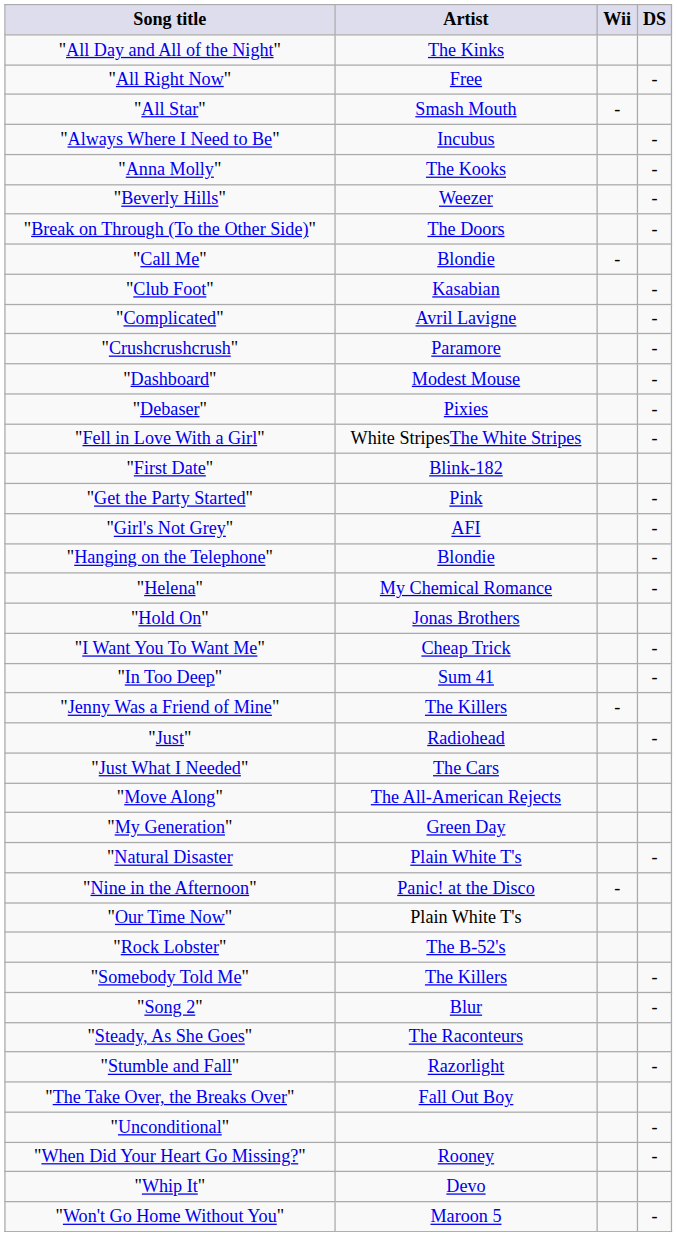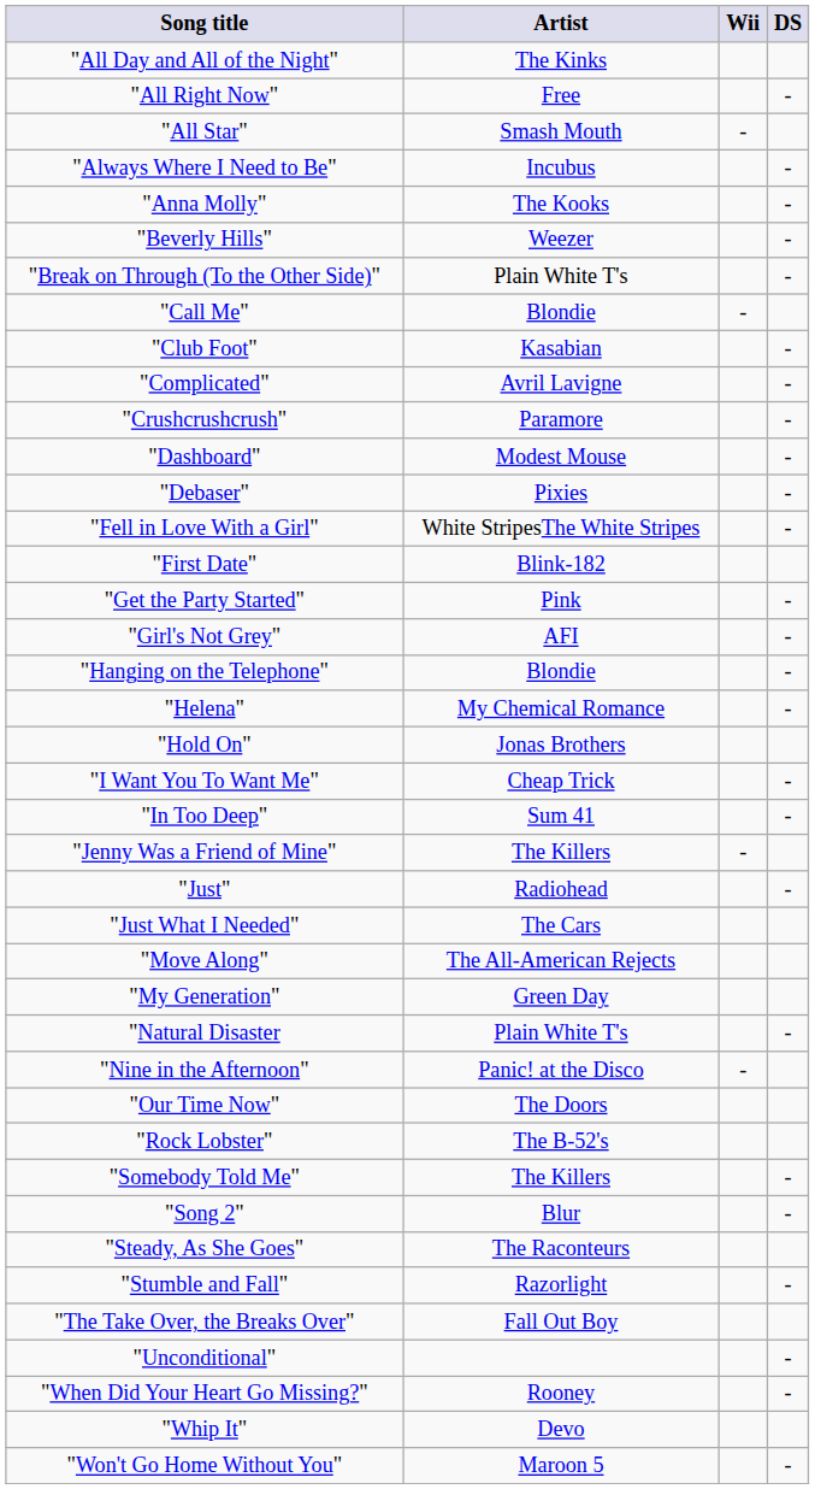 <table class="wikitable sortable" style="font-size:90%; text-align:center; width:60%; margin: 5px;">
 <tr>
 <th style="background:#ddddee;">Song title</th>
 <th style="background:#ddddee;">Artist</th>
 <th style="background:#ddddee;">Wii</th>
 <th style="background:#ddddee;">DS</th>
 </tr>
 <tr>
 <td>"<a href='#'>All Day and All of the Night</a>"</td>
 <td><a href='#'>The Kinks</a></td>
 <td></td>
 <td></td>
 </tr>
 <tr>
 <td>"<a href='#'>All Right Now</a>"</td>
 <td><a href='#'>Free</a></td>
 <td></td>
 <td>-</td>
 </tr>
 <tr>
 <td>"<a href='#'>All Star</a>"</td>
 <td><a href='#'>Smash Mouth</a></td>
 <td>-</td>
 <td></td>
 </tr>
 <tr>
 <td>"<a href='#'>Always Where I Need to Be</a>"</td>
 <td><a href='#'>Incubus</a></td>
 <td></td>
 <td>-</td>
 </tr>
 <tr>
 <td>"<a href='#'>Anna Molly</a>"</td>
 <td><a href='#'>The Kooks</a></td>
 <td></td>
 <td>-</td>
 </tr>
 <tr>
 <td>"<a href='#'>Beverly Hills</a>"</td>
 <td><a href='#'>Weezer</a></td>
 <td></td>
 <td>-</td>
 </tr>
 <tr>
 <td>"<a href='#'>Break on Through (To the Other Side)</a>"</td>
-<td><a href='#'>The Doors</a></td>
+<td>Plain White T's</td>
 <td></td>
 <td>-</td>
 </tr>
 <tr>
 <td>"<a href='#'>Call Me</a>"</td>
 <td><a href='#'>Blondie</a></td>
 <td>-</td>
 <td></td>
 </tr>
 <tr>
 <td>"<a href='#'>Club Foot</a>"</td>
 <td><a href='#'>Kasabian</a></td>
 <td></td>
 <td>-</td>
 </tr>
 <tr>
 <td>"<a href='#'>Complicated</a>"</td>
 <td><a href='#'>Avril Lavigne</a></td>
 <td></td>
 <td>-</td>
 </tr>
 <tr>
 <td>"<a href='#'>Crushcrushcrush</a>"</td>
 <td><a href='#'>Paramore</a></td>
 <td></td>
 <td>-</td>
 </tr>
 <tr>
 <td>"<a href='#'>Dashboard</a>"</td>
 <td><a href='#'>Modest Mouse</a></td>
 <td></td>
 <td>-</td>
 </tr>
 <tr>
 <td>"<a href='#'>Debaser</a>"</td>
 <td><a href='#'>Pixies</a></td>
 <td></td>
 <td>-</td>
 </tr>
 <tr>
 <td>"<a href='#'>Fell in Love With a Girl</a>"</td>
 <td><span>White Stripes</span><a href='#'>The White Stripes</a></td>
 <td></td>
 <td>-</td>
 </tr>
 <tr>
 <td>"<a href='#'>First Date</a>"</td>
 <td><a href='#'>Blink-182</a></td>
 <td></td>
 <td></td>
 </tr>
 <tr>
 <td>"<a href='#'>Get the Party Started</a>"</td>
 <td><a href='#'>Pink</a></td>
 <td></td>
 <td>-</td>
 </tr>
 <tr>
 <td>"<a href='#'>Girl's Not Grey</a>"</td>
 <td><a href='#'>AFI</a></td>
 <td></td>
 <td>-</td>
 </tr>
 <tr>
 <td>"<a href='#'>Hanging on the Telephone</a>"</td>
 <td><a href='#'>Blondie</a></td>
 <td></td>
 <td>-</td>
 </tr>
 <tr>
 <td>"<a href='#'>Helena</a>"</td>
 <td><a href='#'>My Chemical Romance</a></td>
 <td></td>
 <td>-</td>
 </tr>
 <tr>
 <td>"<a href='#'>Hold On</a>"</td>
 <td><a href='#'>Jonas Brothers</a></td>
 <td></td>
 <td></td>
 </tr>
 <tr>
 <td>"<a href='#'>I Want You To Want Me</a>"</td>
 <td><a href='#'>Cheap Trick</a></td>
 <td></td>
 <td>-</td>
 </tr>
 <tr>
 <td>"<a href='#'>In Too Deep</a>"</td>
 <td><a href='#'>Sum 41</a></td>
 <td></td>
 <td>-</td>
 </tr>
 <tr>
 <td>"<a href='#'>Jenny Was a Friend of Mine</a>"</td>
 <td><a href='#'>The Killers</a></td>
 <td>-</td>
 <td></td>
 </tr>
 <tr>
 <td>"<a href='#'>Just</a>"</td>
 <td><a href='#'>Radiohead</a></td>
 <td></td>
 <td>-</td>
 </tr>
 <tr>
 <td>"<a href='#'>Just What I Needed</a>"</td>
 <td><a href='#'>The Cars</a></td>
 <td></td>
 <td></td>
 </tr>
 <tr>
 <td>"<a href='#'>Move Along</a>"</td>
 <td><a href='#'>The All-American Rejects</a></td>
 <td></td>
 <td></td>
 </tr>
 <tr>
 <td>"<a href='#'>My Generation</a>"</td>
 <td><a href='#'>Green Day</a></td>
 <td></td>
 <td></td>
 </tr>
 <tr>
 <td>"<a href='#'>Natural Disaster</a></td>
 <td><a href='#'>Plain White T's</a></td>
 <td></td>
 <td>-</td>
 </tr>
 <tr>
 <td>"<a href='#'>Nine in the Afternoon</a>"</td>
 <td><a href='#'>Panic! at the Disco</a></td>
 <td>-</td>
 <td></td>
 </tr>
 <tr>
 <td>"<a href='#'>Our Time Now</a>"</td>
-<td>Plain White T's</td>
+<td><a href='#'>The Doors</a></td>
 <td></td>
 <td></td>
 </tr>
 <tr>
 <td>"<a href='#'>Rock Lobster</a>"</td>
 <td><a href='#'>The B-52's</a></td>
 <td></td>
 <td></td>
 </tr>
 <tr>
 <td>"<a href='#'>Somebody Told Me</a>"</td>
 <td><a href='#'>The Killers</a></td>
 <td></td>
 <td>-</td>
 </tr>
 <tr>
 <td>"<a href='#'>Song 2</a>"</td>
 <td><a href='#'>Blur</a></td>
 <td></td>
 <td>-</td>
 </tr>
 <tr>
 <td>"<a href='#'>Steady, As She Goes</a>"</td>
 <td><a href='#'>The Raconteurs</a></td>
 <td></td>
 <td></td>
 </tr>
 <tr>
 <td>"<a href='#'>Stumble and Fall</a>"</td>
 <td><a href='#'>Razorlight</a></td>
 <td></td>
 <td>-</td>
 </tr>
 <tr>
 <td>"<a href='#'>The Take Over, the Breaks Over</a>"</td>
 <td><a href='#'>Fall Out Boy</a></td>
 <td></td>
 <td></td>
 </tr>
 <tr>
 <td>"<a href='#'>Unconditional</a>"</td>
 <td></td>
 <td></td>
 <td>-</td>
 </tr>
 <tr>
 <td>"<a href='#'>When Did Your Heart Go Missing?</a>"</td>
 <td><a href='#'>Rooney</a></td>
 <td></td>
 <td>-</td>
 </tr>
 <tr>
 <td>"<a href='#'>Whip It</a>"</td>
 <td><a href='#'>Devo</a></td>
 <td></td>
 <td></td>
 </tr>
 <tr>
 <td>"<a href='#'>Won't Go Home Without You</a>"</td>
 <td><a href='#'>Maroon 5</a></td>
 <td></td>
 <td>-</td>
 </tr>
 <tr>
 </tr>
 </table>
